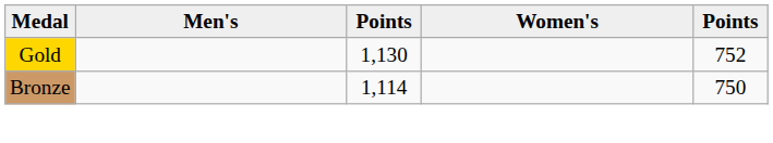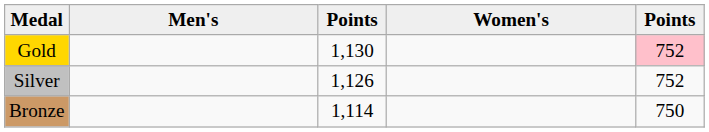 <table class="wikitable" style="text-align:center">
 <tr bgcolor="#efefef">
 <td><strong>Medal</strong></td>
 <td width="200"><strong>Men's</strong></td>
 <td width="50"><strong>Points</strong></td>
 <td width="200"><strong>Women's</strong></td>
 <td width="50"><strong>Points</strong></td>
 </tr>
 <tr>
 <td bgcolor="gold">Gold</td>
 <td style="text-align:left"></td>
 <td>1,130</td>
 <td style="text-align:left"></td>
+<td style="background: pink;">752</td>
+</tr>
+<tr>
+<td bgcolor="silver">Silver</td>
+<td style="text-align:left"></td>
+<td>1,126</td>
+<td style="text-align:left"></td>
 <td>752</td>
 </tr>
 <tr>
 <td bgcolor="CC9966">Bronze</td>
 <td style="text-align:left"></td>
 <td>1,114</td>
 <td style="text-align:left"></td>
 <td>750</td>
 </tr>
 </table>
